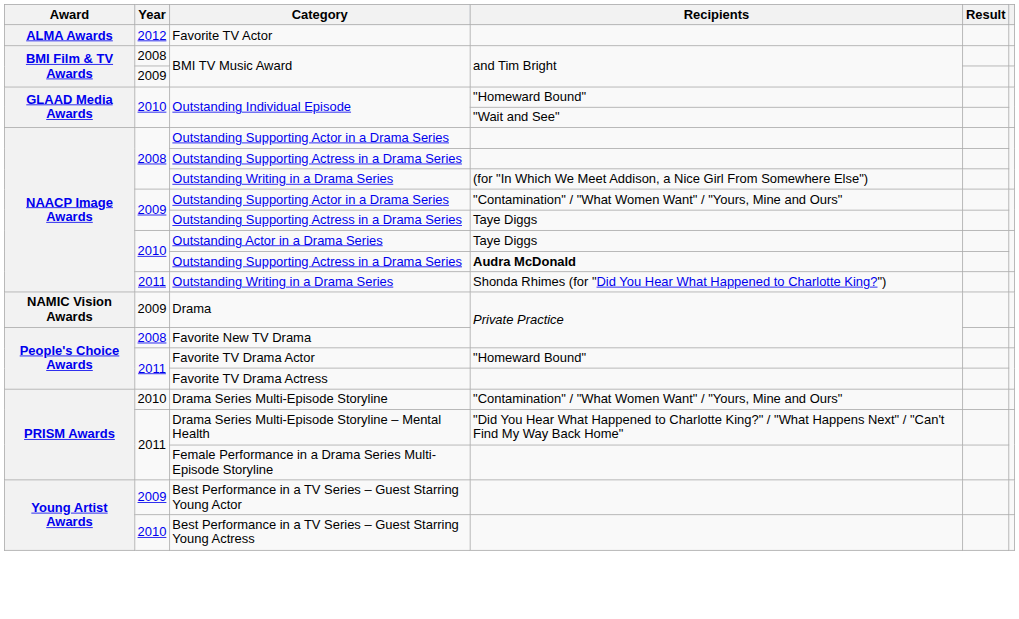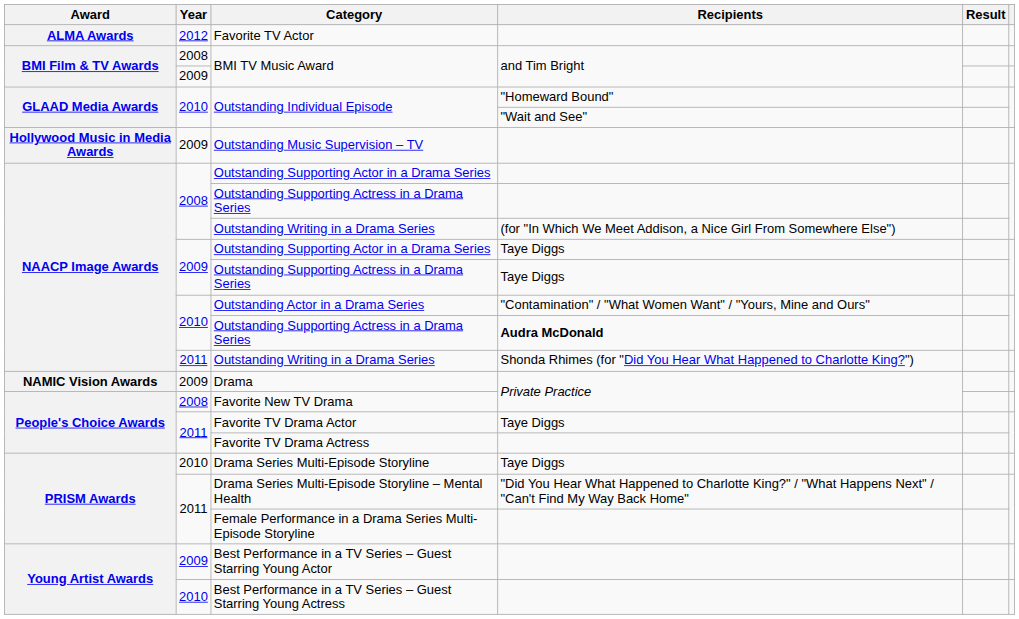 <table class="wikitable sortable plainrowheaders">
 <tr style="background:#b0c4de; text-align:center;">
 <th scope="col">Award</th>
 <th scope="col">Year</th>
 <th scope="col">Category</th>
 <th scope="col">Recipients</th>
 <th scope="col">Result</th>
 <th scope="col" class="unsortable"></th>
 </tr>
 <tr>
 <th scope="row"><a href='#'>ALMA Awards</a></th>
 <td style="text-align: center;"><a href='#'>2012</a></td>
 <td>Favorite TV Actor</td>
 <td></td>
 <td></td>
 <td style="text-align: center;"></td>
 </tr>
 <tr>
 <th scope="rowgroup" rowspan="2"><a href='#'>BMI Film & TV Awards</a></th>
 <td style="text-align: center;">2008</td>
 <td rowspan="2">BMI TV Music Award</td>
 <td rowspan="2"> and Tim Bright</td>
 <td></td>
 <td style="text-align: center;"></td>
 </tr>
 <tr>
 <td style="text-align: center;">2009</td>
 <td></td>
 <td style="text-align: center;"></td>
 </tr>
 <tr>
 <th scope="rowgroup" rowspan="2"><a href='#'>GLAAD Media Awards</a></th>
 <td rowspan="2" style="text-align: center;"><a href='#'>2010</a></td>
 <td rowspan="2"><a href='#'>Outstanding Individual Episode</a></td>
 <td data-sort-value="Homeward Bound">"Homeward Bound"</td>
 <td></td>
 <td rowspan="2" style="text-align: center;"></td>
 </tr>
 <tr>
 <td data-sort-value="Wait and See">"Wait and See"</td>
 <td></td>
 </tr>
 <tr>
+<th scope="row"><a href='#'>Hollywood Music in Media Awards</a></th>
+<td style="text-align: center;">2009</td>
+<td><a href='#'>Outstanding Music Supervision – TV</a></td>
+<td></td>
+<td></td>
+<td style="text-align: center;"></td>
+</tr>
+<tr>
 <th scope="rowgroup" rowspan="8"><a href='#'>NAACP Image Awards</a></th>
 <td rowspan="3" style="text-align: center;"><a href='#'>2008</a></td>
 <td><a href='#'>Outstanding Supporting Actor in a Drama Series</a></td>
 <td></td>
 <td></td>
 <td rowspan="3" style="text-align: center;"></td>
 </tr>
 <tr>
 <td><a href='#'>Outstanding Supporting Actress in a Drama Series</a></td>
 <td></td>
 <td></td>
 </tr>
 <tr>
 <td><a href='#'>Outstanding Writing in a Drama Series</a></td>
 <td> (for "In Which We Meet Addison, a Nice Girl From Somewhere Else")</td>
 <td></td>
 </tr>
 <tr>
 <td rowspan="2" style="text-align: center;"><a href='#'>2009</a></td>
 <td><a href='#'>Outstanding Supporting Actor in a Drama Series</a></td>
-<td data-sort-value="Contamination">"Contamination" / "What Women Want" / "Yours, Mine and Ours"</td>
+<td>Taye Diggs</td>
 <td></td>
 <td rowspan="2" style="text-align: center;"></td>
 </tr>
 <tr>
 <td><a href='#'>Outstanding Supporting Actress in a Drama Series</a></td>
 <td>Taye Diggs</td>
 <td></td>
 </tr>
 <tr>
 <td rowspan="2" style="text-align: center;"><a href='#'>2010</a></td>
 <td><a href='#'>Outstanding Actor in a Drama Series</a></td>
-<td>Taye Diggs</td>
+<td data-sort-value="Contamination">"Contamination" / "What Women Want" / "Yours, Mine and Ours"</td>
 <td></td>
 <td rowspan="2" style="text-align: center;"></td>
 </tr>
 <tr>
 <td><a href='#'>Outstanding Supporting Actress in a Drama Series</a></td>
 <td><strong>Audra McDonald</strong></td>
 <td></td>
 </tr>
 <tr>
 <td style="text-align: center;"><a href='#'>2011</a></td>
 <td><a href='#'>Outstanding Writing in a Drama Series</a></td>
 <td>Shonda Rhimes (for "<a href='#'>Did You Hear What Happened to Charlotte King?</a>")</td>
 <td></td>
 <td style="text-align: center;"></td>
 </tr>
 <tr>
 <th scope="row">NAMIC Vision Awards</th>
 <td style="text-align: center;">2009</td>
 <td>Drama</td>
 <td rowspan="2"><em>Private Practice</em></td>
 <td></td>
 <td style="text-align: center;"></td>
 </tr>
 <tr>
 <th scope="rowgroup" rowspan="3"><a href='#'>People's Choice Awards</a></th>
 <td style="text-align: center;"><a href='#'>2008</a></td>
 <td>Favorite New TV Drama</td>
 <td></td>
 <td style="text-align: center;"></td>
 </tr>
 <tr>
 <td rowspan="2" style="text-align: center;"><a href='#'>2011</a></td>
 <td>Favorite TV Drama Actor</td>
-<td data-sort-value="Homeward Bound">"Homeward Bound"</td>
+<td>Taye Diggs</td>
 <td></td>
 <td rowspan="2" style="text-align: center;"></td>
 </tr>
 <tr>
 <td>Favorite TV Drama Actress</td>
 <td></td>
 <td></td>
 </tr>
 <tr>
 <th scope="rowgroup" rowspan="3"><a href='#'>PRISM Awards</a></th>
 <td style="text-align: center;">2010</td>
 <td>Drama Series Multi-Episode Storyline</td>
-<td data-sort-value="Contamination">"Contamination" / "What Women Want" / "Yours, Mine and Ours"</td>
+<td>Taye Diggs</td>
 <td></td>
 <td style="text-align: center;"></td>
 </tr>
 <tr>
 <td rowspan="2" style="text-align: center;">2011</td>
 <td>Drama Series Multi-Episode Storyline – Mental Health</td>
 <td data-sort-value="Did You Hear What Happened to Charlotte King?">"Did You Hear What Happened to Charlotte King?" / "What Happens Next" / "Can't Find My Way Back Home"</td>
 <td></td>
 <td rowspan="2" style="text-align: center;"></td>
 </tr>
 <tr>
 <td>Female Performance in a Drama Series Multi-Episode Storyline</td>
 <td></td>
 <td></td>
 </tr>
 <tr>
 <th scope="rowgroup" rowspan="2"><a href='#'>Young Artist Awards</a></th>
 <td style="text-align: center;"><a href='#'>2009</a></td>
 <td>Best Performance in a TV Series – Guest Starring Young Actor</td>
 <td></td>
 <td></td>
 <td style="text-align: center;"></td>
 </tr>
 <tr>
 <td style="text-align: center;"><a href='#'>2010</a></td>
 <td>Best Performance in a TV Series – Guest Starring Young Actress</td>
 <td></td>
 <td></td>
 <td style="text-align: center;"></td>
 </tr>
 </table>
